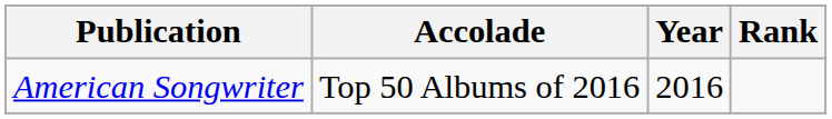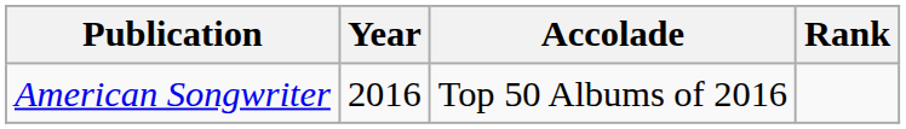 <table class="sortable wikitable">
 <tr>
 <th>Publication</th>
+<th>Year</th>
 <th>Accolade</th>
-<th>Year</th>
 <th>Rank</th>
 </tr>
 <tr>
 <td><em><a href='#'>American Songwriter</a></em></td>
+<td>2016</td>
 <td>Top 50 Albums of 2016</td>
-<td>2016</td>
 <td></td>
 </tr>
 </table>
